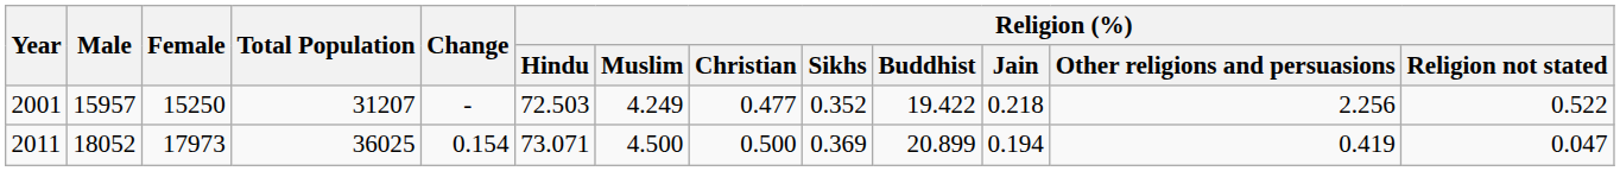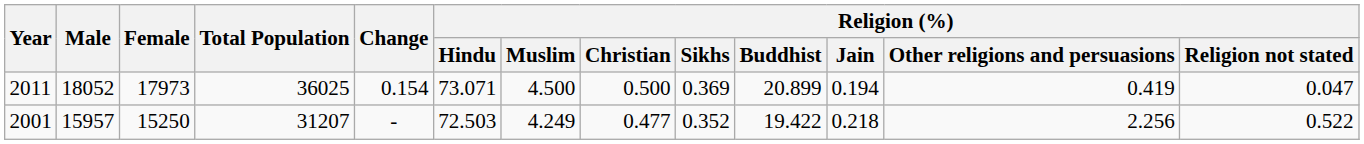 <table class="wikitable">
 <tr>
 <th rowspan="2">Year</th>
 <th rowspan="2">Male</th>
 <th rowspan="2">Female</th>
 <th rowspan="2">Total Population</th>
 <th rowspan="2">Change</th>
 <th colspan="8">Religion (%)</th>
 </tr>
 <tr>
 <th>Hindu</th>
 <th>Muslim</th>
 <th>Christian</th>
 <th>Sikhs</th>
 <th>Buddhist</th>
 <th>Jain</th>
 <th>Other religions and persuasions</th>
 <th>Religion not stated</th>
 </tr>
 <tr>
+<td>2011</td>
+<td style="text-align:right;">18052</td>
+<td style="text-align:right;">17973</td>
+<td style="text-align:right;">36025</td>
+<td style="text-align:right;">0.154</td>
+<td style="text-align:right;">73.071</td>
+<td style="text-align:right;">4.500</td>
+<td style="text-align:right;">0.500</td>
+<td style="text-align:right;">0.369</td>
+<td style="text-align:right;">20.899</td>
+<td style="text-align:right;">0.194</td>
+<td style="text-align:right;">0.419</td>
+<td style="text-align:right;">0.047</td>
+</tr>
+<tr>
 <td>2001</td>
 <td style="text-align:right;">15957</td>
 <td style="text-align:right;">15250</td>
 <td style="text-align:right;">31207</td>
 <td style="text-align:center;">-</td>
 <td style="text-align:right;">72.503</td>
 <td style="text-align:right;">4.249</td>
 <td style="text-align:right;">0.477</td>
 <td style="text-align:right;">0.352</td>
 <td style="text-align:right;">19.422</td>
 <td style="text-align:right;">0.218</td>
 <td style="text-align:right;">2.256</td>
 <td style="text-align:right;">0.522</td>
 </tr>
-<tr>
-<td>2011</td>
-<td style="text-align:right;">18052</td>
-<td style="text-align:right;">17973</td>
-<td style="text-align:right;">36025</td>
-<td style="text-align:right;">0.154</td>
-<td style="text-align:right;">73.071</td>
-<td style="text-align:right;">4.500</td>
-<td style="text-align:right;">0.500</td>
-<td style="text-align:right;">0.369</td>
-<td style="text-align:right;">20.899</td>
-<td style="text-align:right;">0.194</td>
-<td style="text-align:right;">0.419</td>
-<td style="text-align:right;">0.047</td>
-</tr>
 </table>
